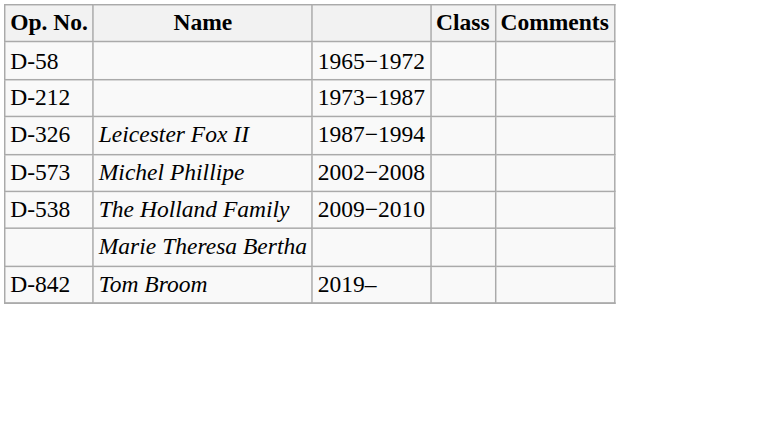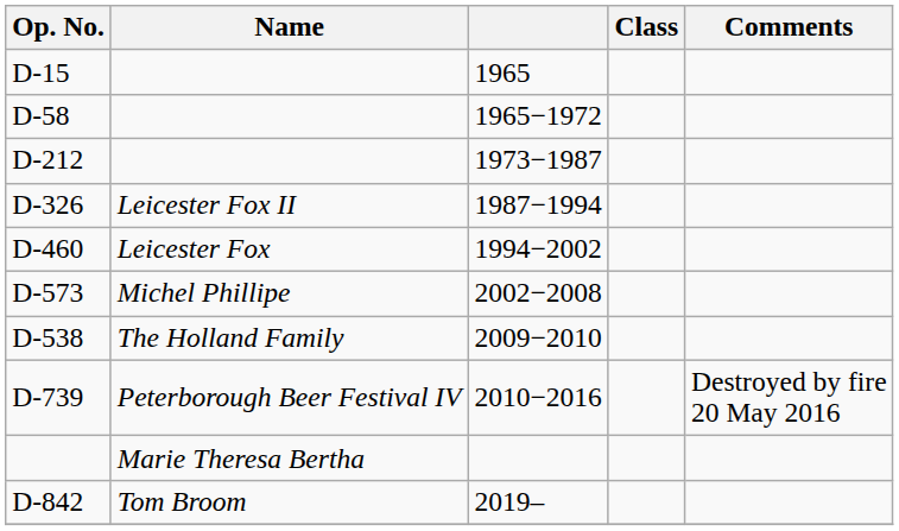 <table class="wikitable">
 <tr>
 <th>Op. No.</th>
 <th>Name</th>
 <th></th>
 <th>Class</th>
 <th>Comments</th>
+</tr>
+<tr>
+<td>D-15</td>
+<td></td>
+<td>1965</td>
+<td></td>
+<td></td>
 </tr>
 <tr>
 <td>D-58</td>
 <td></td>
 <td>1965−1972</td>
 <td></td>
 <td></td>
 </tr>
 <tr>
 <td>D-212</td>
 <td></td>
 <td>1973−1987</td>
 <td></td>
 <td></td>
 </tr>
 <tr>
 <td>D-326</td>
 <td><em>Leicester Fox II</em></td>
 <td>1987−1994</td>
 <td></td>
 <td></td>
 </tr>
 <tr>
+<td>D-460</td>
+<td><em>Leicester Fox</em></td>
+<td>1994−2002</td>
+<td></td>
+<td></td>
+</tr>
+<tr>
 <td>D-573</td>
 <td><em>Michel Phillipe</em></td>
 <td>2002−2008</td>
 <td></td>
 <td></td>
 </tr>
 <tr>
 <td>D-538</td>
 <td><em>The Holland Family</em></td>
 <td>2009−2010</td>
 <td></td>
 <td></td>
+</tr>
+<tr>
+<td>D-739</td>
+<td><em>Peterborough Beer Festival IV</em></td>
+<td>2010−2016</td>
+<td></td>
+<td>Destroyed by fire<br>20 May 2016</td>
 </tr>
 <tr>
 <td></td>
 <td><em>Marie Theresa Bertha</em></td>
 <td></td>
 <td></td>
 <td></td>
 </tr>
 <tr>
 <td>D-842</td>
 <td><em>Tom Broom</em></td>
 <td>2019–</td>
 <td></td>
 <td></td>
 </tr>
 <tr>
 </tr>
 </table>
